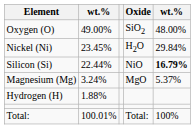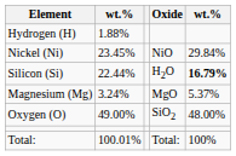 <table class="wikitable">
 <tr>
 <th>Element</th>
 <th>wt.%</th>
 <th></th>
 <th>Oxide</th>
 <th>wt.%</th>
 </tr>
 <tr>
-<td>Oxygen (O)</td>
-<td>49.00%</td>
+<td>Hydrogen (H)</td>
+<td>1.88%</td>
 <td></td>
-<td>SiO<sub>2</sub></td>
-<td>48.00%</td>
+<td></td>
+<td></td>
 </tr>
 <tr>
 <td>Nickel (Ni)</td>
 <td>23.45%</td>
 <td></td>
-<td>H<sub>2</sub>O</td>
+<td>NiO</td>
 <td>29.84%</td>
 </tr>
 <tr>
 <td>Silicon (Si)</td>
 <td>22.44%</td>
 <td></td>
-<td>NiO</td>
+<td>H<sub>2</sub>O</td>
 <td><strong>16.79%</strong></td>
 </tr>
 <tr>
 <td>Magnesium (Mg)</td>
 <td>3.24%</td>
 <td></td>
 <td>MgO</td>
 <td>5.37%</td>
 </tr>
 <tr>
-<td>Hydrogen (H)</td>
-<td>1.88%</td>
+<td>Oxygen (O)</td>
+<td>49.00%</td>
 <td></td>
-<td></td>
-<td></td>
+<td>SiO<sub>2</sub></td>
+<td>48.00%</td>
 </tr>
 <tr>
 <td></td>
 <td></td>
 <td></td>
 <td></td>
 <td></td>
 </tr>
 <tr>
 <td>Total:</td>
 <td>100.01%</td>
 <td></td>
 <td>Total:</td>
 <td>100%</td>
 </tr>
 </table>
